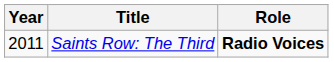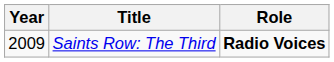 <table class="wikitable">
 <tr>
 <th>Year</th>
 <th>Title</th>
 <th>Role</th>
 </tr>
 <tr>
-<td>2011</td>
+<td>2009</td>
 <td><em><a href='#'>Saints Row: The Third</a></em></td>
 <td><strong>Radio Voices</strong></td>
 </tr>
 </table>
